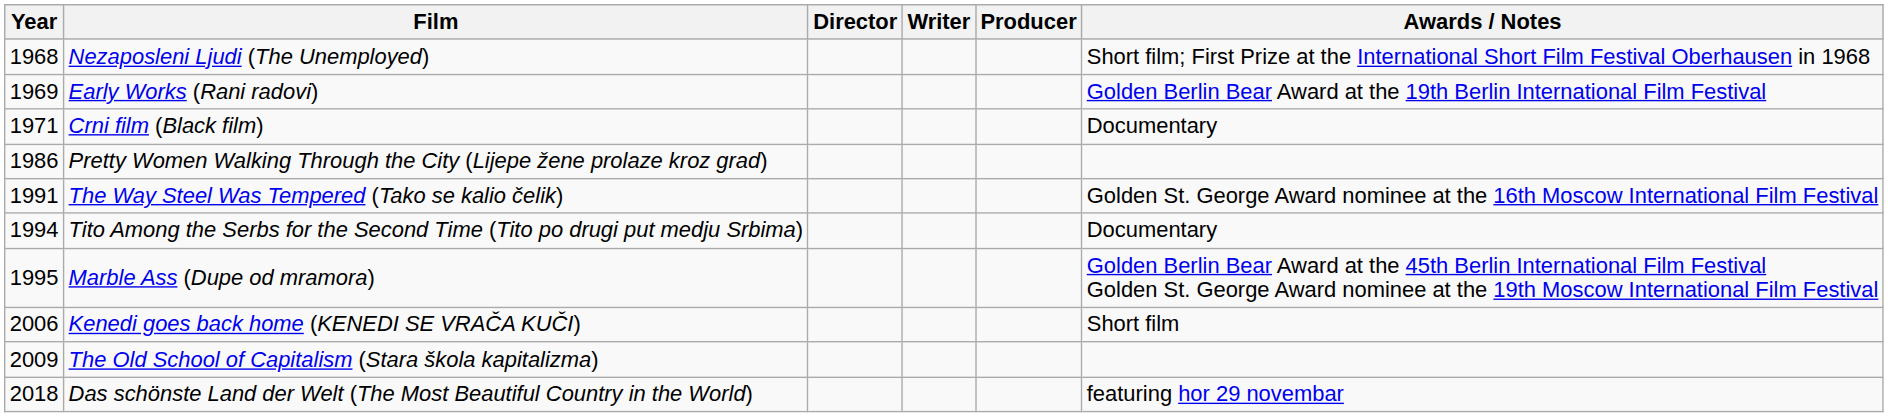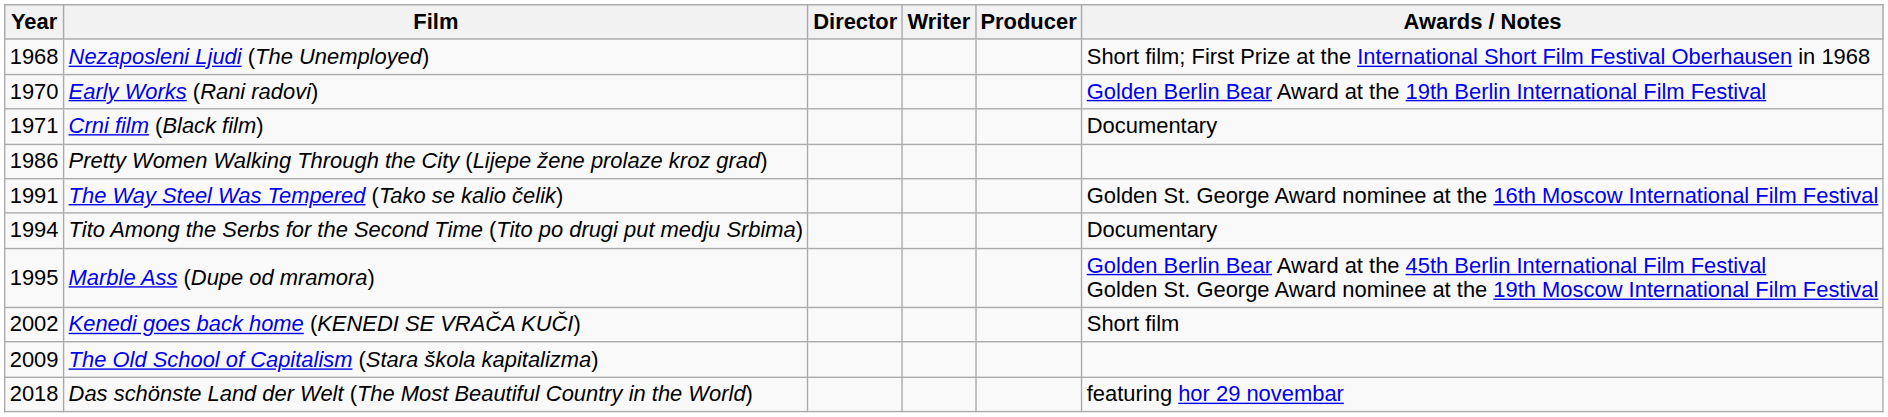 <table class="wikitable sortable">
 <tr style="background:#b0c4de; text-align:center;">
 <th>Year</th>
 <th>Film</th>
 <th>Director</th>
 <th>Writer</th>
 <th>Producer</th>
 <th>Awards / Notes</th>
 </tr>
 <tr>
 <td>1968</td>
 <td><em><a href='#'>Nezaposleni Ljudi</a></em> (<em>The Unemployed</em>)</td>
 <td></td>
 <td></td>
 <td></td>
 <td>Short film; First Prize at the <a href='#'>International Short Film Festival Oberhausen</a> in 1968</td>
 </tr>
 <tr>
-<td>1969</td>
+<td>1970</td>
 <td><em><a href='#'>Early Works</a></em> (<em>Rani radovi</em>)</td>
 <td></td>
 <td></td>
 <td></td>
 <td><a href='#'>Golden Berlin Bear</a> Award at the <a href='#'>19th Berlin International Film Festival</a></td>
 </tr>
 <tr>
 <td>1971</td>
 <td><em><a href='#'>Crni film</a></em> (<em>Black film</em>)</td>
 <td></td>
 <td></td>
 <td></td>
 <td>Documentary</td>
 </tr>
 <tr>
 <td>1986</td>
 <td><em>Pretty Women Walking Through the City</em> (<em>Lijepe žene prolaze kroz grad</em>)</td>
 <td></td>
 <td></td>
 <td></td>
 <td></td>
 </tr>
 <tr>
 <td>1991</td>
 <td><em><a href='#'>The Way Steel Was Tempered</a></em> (<em>Tako se kalio čelik</em>)</td>
 <td></td>
 <td></td>
 <td></td>
 <td>Golden St. George Award nominee at the <a href='#'>16th Moscow International Film Festival</a></td>
 </tr>
 <tr>
 <td>1994</td>
 <td><em>Tito Among the Serbs for the Second Time</em> (<em>Tito po drugi put medju Srbima</em>)</td>
 <td></td>
 <td></td>
 <td></td>
 <td>Documentary</td>
 </tr>
 <tr>
 <td>1995</td>
 <td><em><a href='#'>Marble Ass</a></em> (<em>Dupe od mramora</em>)</td>
 <td></td>
 <td></td>
 <td></td>
 <td><a href='#'>Golden Berlin Bear</a> Award at the <a href='#'>45th Berlin International Film Festival</a><br>Golden St. George Award nominee at the <a href='#'>19th Moscow International Film Festival</a></td>
 </tr>
 <tr>
-<td>2006</td>
+<td>2002</td>
 <td><em><a href='#'>Kenedi goes back home</a></em> (<em>KENEDI SE VRAČA KUČI</em>)</td>
 <td></td>
 <td></td>
 <td></td>
 <td>Short film</td>
 </tr>
 <tr>
 <td>2009</td>
 <td><em><a href='#'>The Old School of Capitalism</a></em> (<em>Stara škola kapitalizma</em>)</td>
 <td></td>
 <td></td>
 <td></td>
 </tr>
 <tr>
 <td>2018</td>
 <td><em>Das schönste Land der Welt</em> (<em>The Most Beautiful Country in the World</em>)</td>
 <td></td>
 <td></td>
 <td></td>
 <td>featuring <a href='#'>hor 29 novembar</a></td>
 </tr>
 </table>
